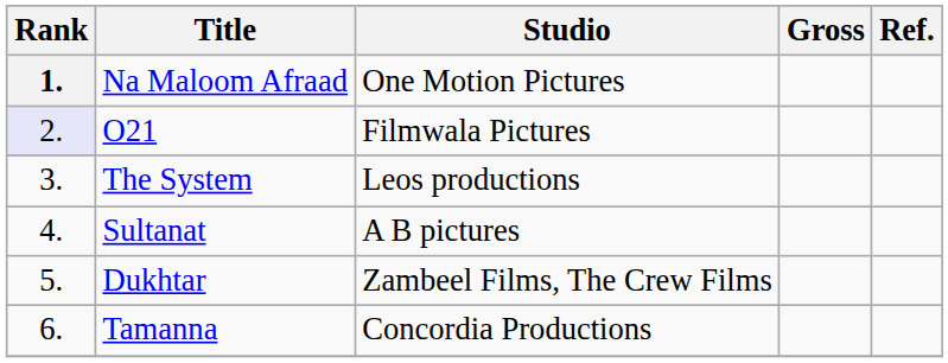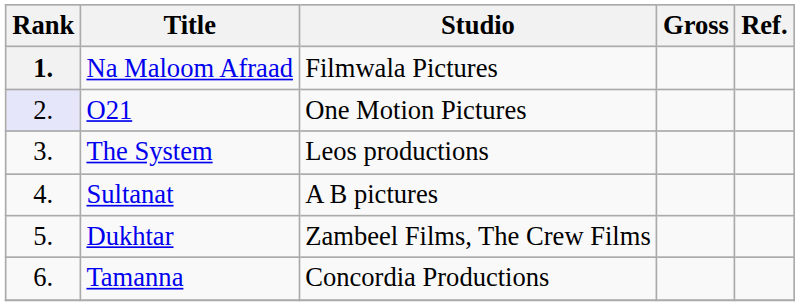 <table class="wikitable sortable" style="margin:auto; margin:auto;">
 <tr>
 <th>Rank</th>
 <th>Title</th>
 <th>Studio</th>
 <th>Gross</th>
 <th>Ref.</th>
 </tr>
 <tr>
 <th style="text-align:center;">1.</th>
 <td><a href='#'>Na Maloom Afraad</a></td>
-<td>One Motion Pictures</td>
+<td>Filmwala Pictures</td>
 <td></td>
 <td></td>
 </tr>
 <tr>
 <td style="background: lavender; text-align:center;">2.</td>
 <td><a href='#'>O21</a></td>
-<td>Filmwala Pictures</td>
+<td>One Motion Pictures</td>
 <td></td>
 <td></td>
 </tr>
 <tr>
 <td style="text-align:center;">3.</td>
 <td><a href='#'>The System</a></td>
 <td>Leos productions</td>
 <td></td>
 <td></td>
 </tr>
 <tr>
 <td style="text-align:center;">4.</td>
 <td><a href='#'>Sultanat</a></td>
 <td>A B pictures</td>
 <td></td>
 <td></td>
 </tr>
 <tr>
 <td style="text-align:center;">5.</td>
 <td><a href='#'>Dukhtar</a></td>
 <td>Zambeel Films, The Crew Films</td>
 <td></td>
 <td></td>
 </tr>
 <tr>
 <td style="text-align:center;">6.</td>
 <td><a href='#'>Tamanna</a></td>
 <td>Concordia Productions</td>
 <td></td>
 <td></td>
 </tr>
 <tr>
 </tr>
 </table>
